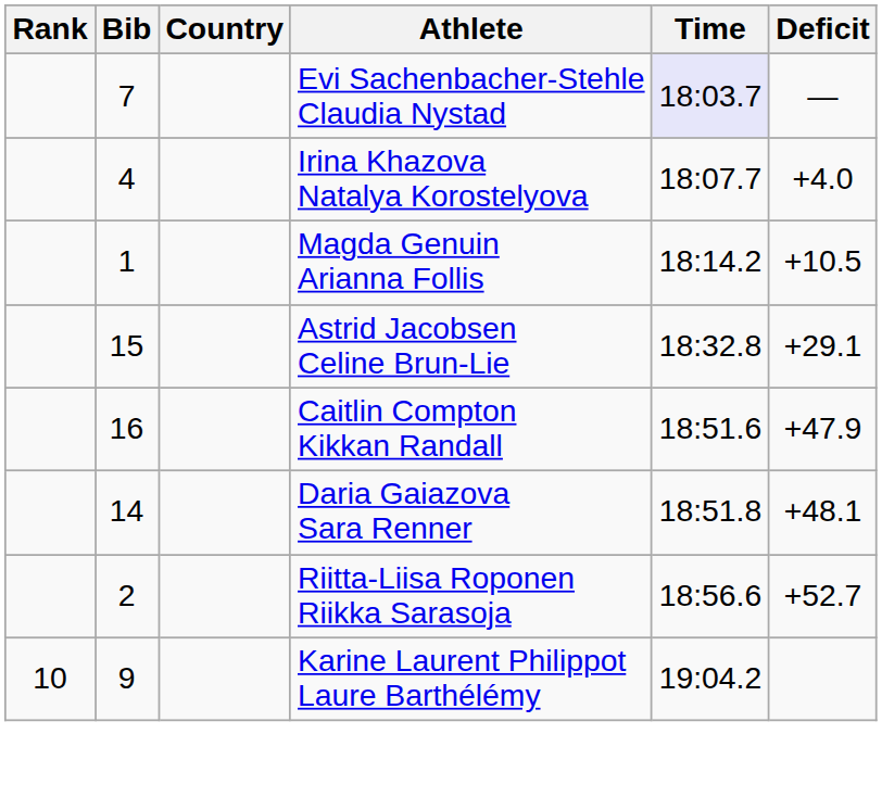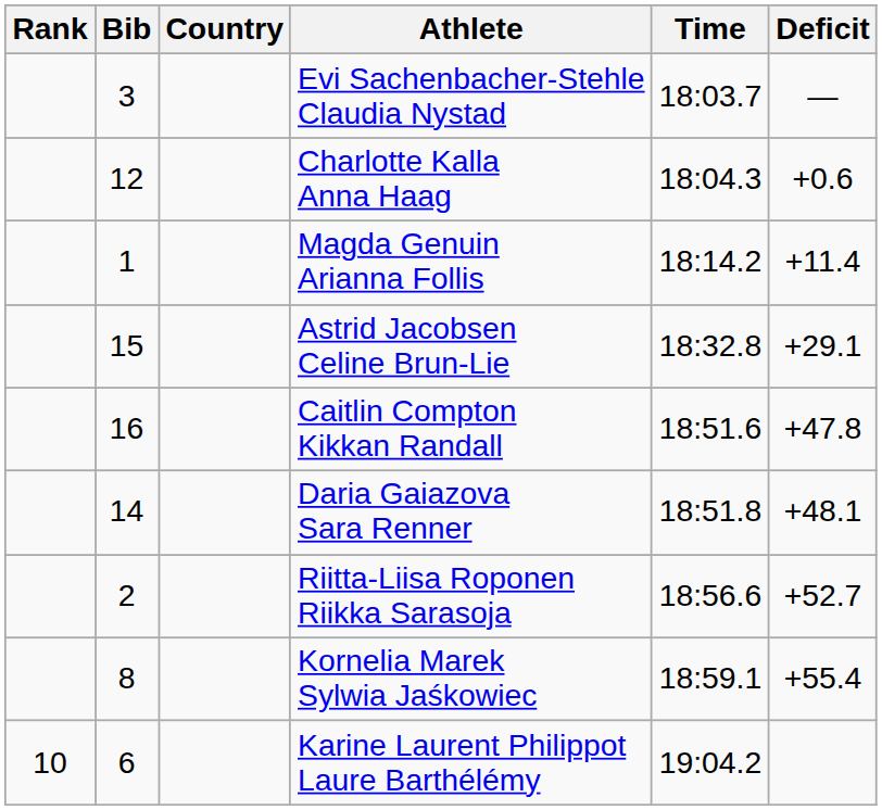 <table class="wikitable sortable" style="text-align:center">
 <tr>
 <th>Rank</th>
 <th>Bib</th>
 <th>Country</th>
 <th>Athlete</th>
 <th>Time</th>
 <th>Deficit</th>
 </tr>
 <tr>
 <td></td>
-<td>7</td>
+<td>3</td>
 <td align="left"></td>
 <td align="left"><a href='#'>Evi Sachenbacher-Stehle</a><br><a href='#'>Claudia Nystad</a></td>
-<td style="background: lavender;">18:03.7</td>
+<td>18:03.7</td>
 <td>—</td>
 </tr>
 <tr>
 <td></td>
-<td>4</td>
+<td>12</td>
 <td align="left"></td>
-<td align="left"><a href='#'>Irina Khazova</a><br><a href='#'>Natalya Korostelyova</a></td>
-<td>18:07.7</td>
-<td>+4.0</td>
+<td align="left"><a href='#'>Charlotte Kalla</a><br><a href='#'>Anna Haag</a></td>
+<td>18:04.3</td>
+<td>+0.6</td>
 </tr>
 <tr>
 <td></td>
 <td>1</td>
 <td align="left"></td>
 <td align="left"><a href='#'>Magda Genuin</a><br><a href='#'>Arianna Follis</a></td>
 <td>18:14.2</td>
-<td>+10.5</td>
+<td>+11.4</td>
 </tr>
 <tr>
 <td></td>
 <td>15</td>
 <td align="left"></td>
 <td align="left"><a href='#'>Astrid Jacobsen</a><br><a href='#'>Celine Brun-Lie</a></td>
 <td>18:32.8</td>
 <td>+29.1</td>
 </tr>
 <tr>
 <td></td>
 <td>16</td>
 <td align="left"></td>
 <td align="left"><a href='#'>Caitlin Compton</a><br><a href='#'>Kikkan Randall</a></td>
 <td>18:51.6</td>
-<td>+47.9</td>
+<td>+47.8</td>
 </tr>
 <tr>
 <td></td>
 <td>14</td>
 <td align="left"></td>
 <td align="left"><a href='#'>Daria Gaiazova</a><br><a href='#'>Sara Renner</a></td>
 <td>18:51.8</td>
 <td>+48.1</td>
 </tr>
 <tr>
 <td></td>
 <td>2</td>
 <td align="left"></td>
 <td align="left"><a href='#'>Riitta-Liisa Roponen</a><br><a href='#'>Riikka Sarasoja</a></td>
 <td>18:56.6</td>
 <td>+52.7</td>
 </tr>
 <tr>
+<td></td>
+<td>8</td>
+<td align="left"></td>
+<td align="left"><a href='#'>Kornelia Marek</a><br><a href='#'>Sylwia Jaśkowiec</a></td>
+<td>18:59.1</td>
+<td>+55.4</td>
+</tr>
+<tr>
 <td>10</td>
-<td>9</td>
+<td>6</td>
 <td align="left"></td>
 <td align="left"><a href='#'>Karine Laurent Philippot</a><br><a href='#'>Laure Barthélémy</a></td>
 <td>19:04.2</td>
 <td></td>
 </tr>
 </table>
